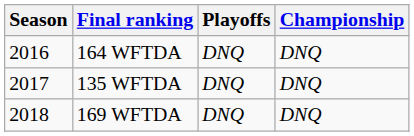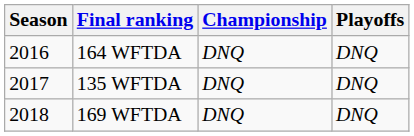 <table class="wikitable sortable">
 <tr>
 <th>Season</th>
 <th><a href='#'>Final ranking</a></th>
+<th><a href='#'>Championship</a></th>
 <th>Playoffs</th>
-<th><a href='#'>Championship</a></th>
 </tr>
 <tr>
 <td>2016</td>
 <td>164 WFTDA</td>
 <td><em>DNQ</em></td>
 <td><em>DNQ</em></td>
 </tr>
 <tr>
 <td>2017</td>
 <td>135 WFTDA</td>
 <td><em>DNQ</em></td>
 <td><em>DNQ</em></td>
 </tr>
 <tr>
 <td>2018</td>
 <td>169 WFTDA</td>
 <td><em>DNQ</em></td>
 <td><em>DNQ</em></td>
 </tr>
 </table>
